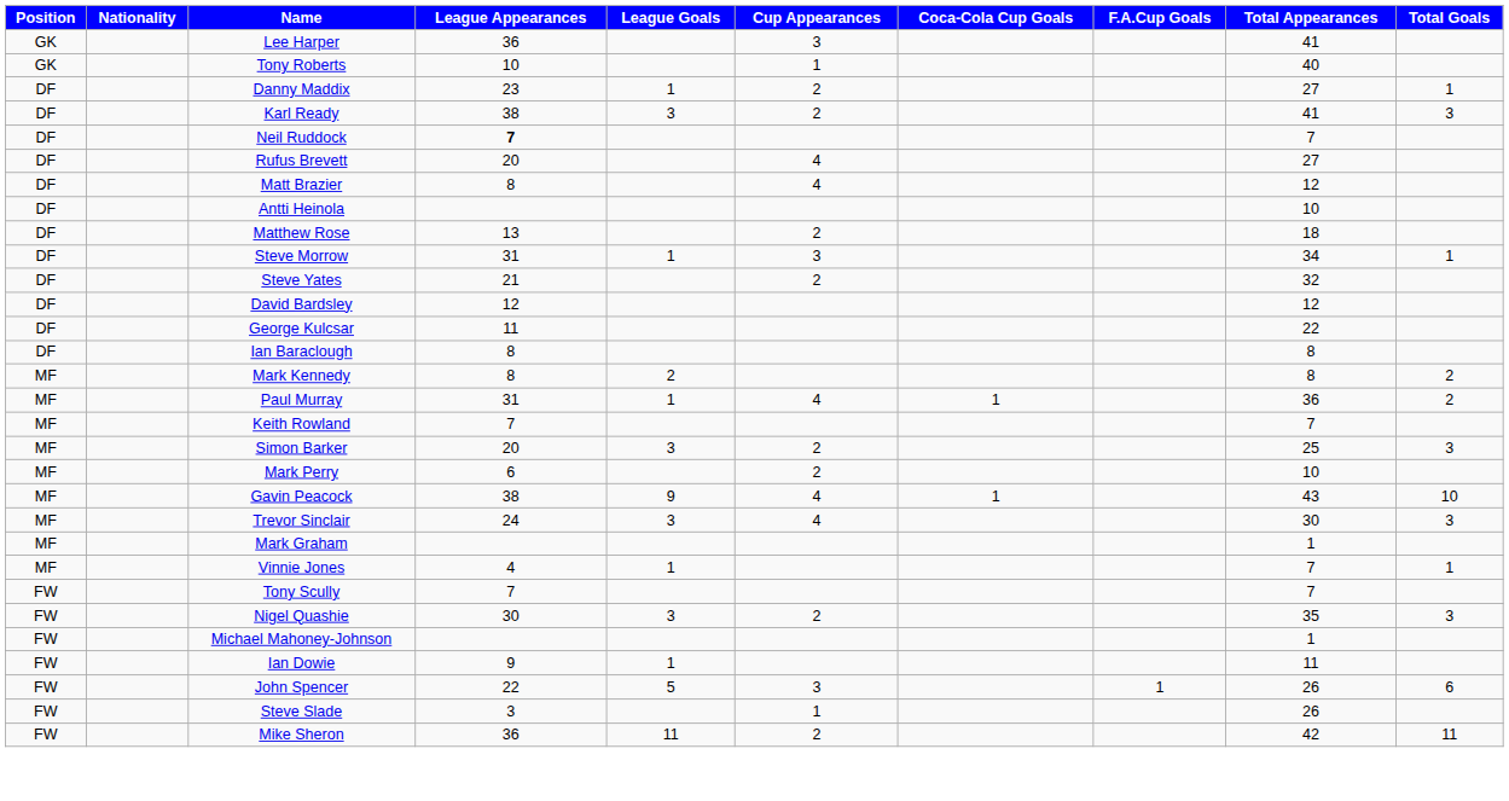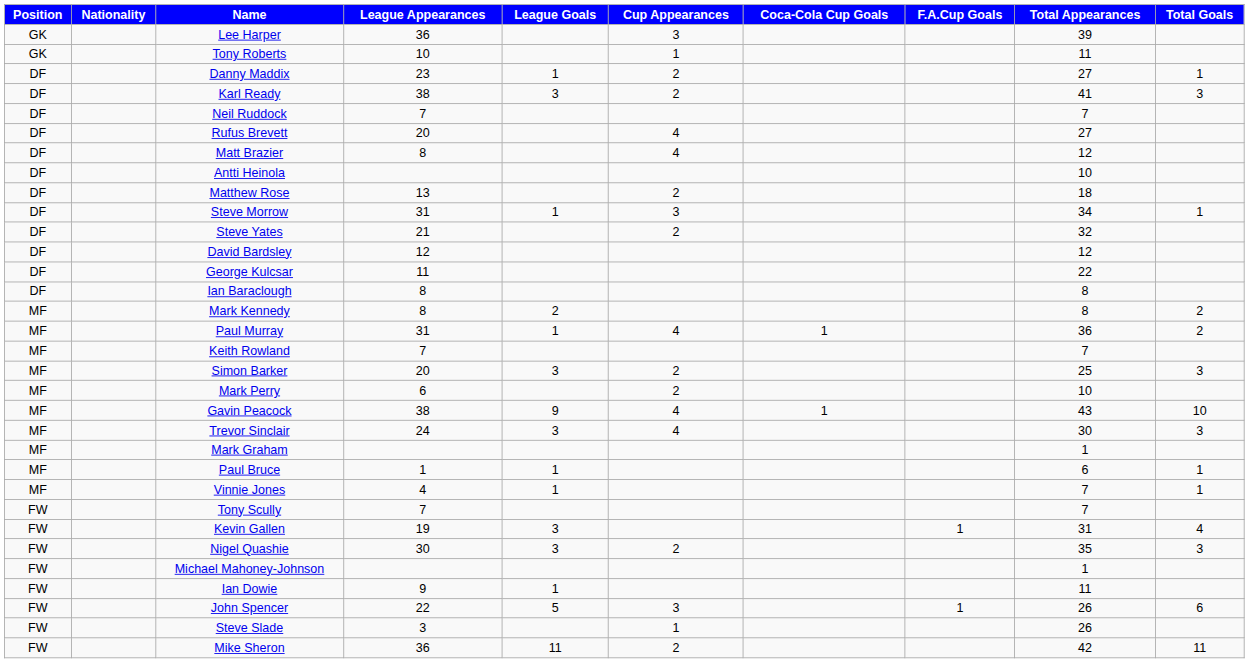 <table class="wikitable" style="text-align:center; font-size:90%; width:90%;">
 <tr>
 <th style="background:#0000FF; color:#FFFFFF; text-align:center;">Position</th>
 <th style="background:#0000FF; color:#FFFFFF; text-align:center;">Nationality</th>
 <th style="background:#0000FF; color:#FFFFFF; text-align:center;"><strong>Name</strong></th>
 <th style="background:#0000FF; color:#FFFFFF; text-align:center;">League Appearances</th>
 <th style="background:#0000FF; color:#FFFFFF; text-align:center;">League Goals</th>
 <th style="background:#0000FF; color:#FFFFFF; text-align:center;">Cup Appearances</th>
 <th style="background:#0000FF; color:#FFFFFF; text-align:center;">Coca-Cola Cup Goals</th>
 <th style="background:#0000FF; color:#FFFFFF; text-align:center;">F.A.Cup Goals</th>
 <th style="background:#0000FF; color:#FFFFFF; text-align:center;">Total Appearances</th>
 <th style="background:#0000FF; color:#FFFFFF; text-align:center;">Total Goals</th>
 </tr>
 <tr>
 <td>GK</td>
 <td></td>
 <td><a href='#'>Lee Harper</a></td>
 <td>36</td>
 <td></td>
 <td>3</td>
 <td></td>
 <td></td>
-<td>41</td>
+<td>39</td>
 <td></td>
 </tr>
 <tr>
 <td>GK</td>
 <td></td>
 <td><a href='#'>Tony Roberts</a></td>
 <td>10</td>
 <td></td>
 <td>1</td>
 <td></td>
 <td></td>
-<td>40</td>
+<td>11</td>
 <td></td>
 </tr>
 <tr>
 <td>DF</td>
 <td></td>
 <td><a href='#'>Danny Maddix</a></td>
 <td>23</td>
 <td>1</td>
 <td>2</td>
 <td></td>
 <td></td>
 <td>27</td>
 <td>1</td>
 </tr>
 <tr>
 <td>DF</td>
 <td></td>
 <td><a href='#'>Karl Ready</a></td>
 <td>38</td>
 <td>3</td>
 <td>2</td>
 <td></td>
 <td></td>
 <td>41</td>
 <td>3</td>
 </tr>
 <tr>
 <td>DF</td>
 <td></td>
 <td><a href='#'>Neil Ruddock</a></td>
-<td><strong>7</strong></td>
+<td>7</td>
 <td></td>
 <td></td>
 <td></td>
 <td></td>
 <td>7</td>
 <td></td>
 </tr>
 <tr>
 <td>DF</td>
 <td></td>
 <td><a href='#'>Rufus Brevett</a></td>
 <td>20</td>
 <td></td>
 <td>4</td>
 <td></td>
 <td></td>
 <td>27</td>
 <td></td>
 </tr>
 <tr>
 <td>DF</td>
 <td></td>
 <td><a href='#'>Matt Brazier</a></td>
 <td>8</td>
 <td></td>
 <td>4</td>
 <td></td>
 <td></td>
 <td>12</td>
 <td></td>
 </tr>
 <tr>
 <td>DF</td>
 <td></td>
 <td><a href='#'>Antti Heinola</a></td>
 <td></td>
 <td></td>
 <td></td>
 <td></td>
 <td></td>
 <td>10</td>
 <td></td>
 </tr>
 <tr>
 <td>DF</td>
 <td></td>
 <td><a href='#'>Matthew Rose</a></td>
 <td>13</td>
 <td></td>
 <td>2</td>
 <td></td>
 <td></td>
 <td>18</td>
 <td></td>
 </tr>
 <tr>
 <td>DF</td>
 <td></td>
 <td><a href='#'>Steve Morrow</a></td>
 <td>31</td>
 <td>1</td>
 <td>3</td>
 <td></td>
 <td></td>
 <td>34</td>
 <td>1</td>
 </tr>
 <tr>
 <td>DF</td>
 <td></td>
 <td><a href='#'>Steve Yates</a></td>
 <td>21</td>
 <td></td>
 <td>2</td>
 <td></td>
 <td></td>
 <td>32</td>
 <td></td>
 </tr>
 <tr>
 <td>DF</td>
 <td></td>
 <td><a href='#'>David Bardsley</a></td>
 <td>12</td>
 <td></td>
 <td></td>
 <td></td>
 <td></td>
 <td>12</td>
 <td></td>
 </tr>
 <tr>
 <td>DF</td>
 <td></td>
 <td><a href='#'>George Kulcsar</a></td>
 <td>11</td>
 <td></td>
 <td></td>
 <td></td>
 <td></td>
 <td>22</td>
 <td></td>
 </tr>
 <tr>
 <td>DF</td>
 <td></td>
 <td><a href='#'>Ian Baraclough</a></td>
 <td>8</td>
 <td></td>
 <td></td>
 <td></td>
 <td></td>
 <td>8</td>
 <td></td>
 </tr>
 <tr>
 <td>MF</td>
 <td></td>
 <td><a href='#'>Mark Kennedy</a></td>
 <td>8</td>
 <td>2</td>
 <td></td>
 <td></td>
 <td></td>
 <td>8</td>
 <td>2</td>
 </tr>
 <tr>
 <td>MF</td>
 <td></td>
 <td><a href='#'>Paul Murray</a></td>
 <td>31</td>
 <td>1</td>
 <td>4</td>
 <td>1</td>
 <td></td>
 <td>36</td>
 <td>2</td>
 </tr>
 <tr>
 <td>MF</td>
 <td></td>
 <td><a href='#'>Keith Rowland</a></td>
 <td>7</td>
 <td></td>
 <td></td>
 <td></td>
 <td></td>
 <td>7</td>
 <td></td>
 </tr>
 <tr>
 <td>MF</td>
 <td></td>
 <td><a href='#'>Simon Barker</a></td>
 <td>20</td>
 <td>3</td>
 <td>2</td>
 <td></td>
 <td></td>
 <td>25</td>
 <td>3</td>
 </tr>
 <tr>
 <td>MF</td>
 <td></td>
 <td><a href='#'>Mark Perry</a></td>
 <td>6</td>
 <td></td>
 <td>2</td>
 <td></td>
 <td></td>
 <td>10</td>
 <td></td>
 </tr>
 <tr>
 <td>MF</td>
 <td></td>
 <td><a href='#'>Gavin Peacock</a></td>
 <td>38</td>
 <td>9</td>
 <td>4</td>
 <td>1</td>
 <td></td>
 <td>43</td>
 <td>10</td>
 </tr>
 <tr>
 <td>MF</td>
 <td></td>
 <td><a href='#'>Trevor Sinclair</a></td>
 <td>24</td>
 <td>3</td>
 <td>4</td>
 <td></td>
 <td></td>
 <td>30</td>
 <td>3</td>
 </tr>
 <tr>
 <td>MF</td>
 <td></td>
 <td><a href='#'>Mark Graham</a></td>
 <td></td>
 <td></td>
 <td></td>
 <td></td>
 <td></td>
 <td>1</td>
 <td></td>
 </tr>
 <tr>
 <td>MF</td>
 <td></td>
+<td><a href='#'>Paul Bruce</a></td>
+<td>1</td>
+<td>1</td>
+<td></td>
+<td></td>
+<td></td>
+<td>6</td>
+<td>1</td>
+</tr>
+<tr>
+<td>MF</td>
+<td></td>
 <td><a href='#'>Vinnie Jones</a></td>
 <td>4</td>
 <td>1</td>
 <td></td>
 <td></td>
 <td></td>
 <td>7</td>
 <td>1</td>
 </tr>
 <tr>
 <td>FW</td>
 <td></td>
 <td><a href='#'>Tony Scully</a></td>
 <td>7</td>
 <td></td>
 <td></td>
 <td></td>
 <td></td>
 <td>7</td>
 <td></td>
+</tr>
+<tr>
+<td>FW</td>
+<td></td>
+<td><a href='#'>Kevin Gallen</a></td>
+<td>19</td>
+<td>3</td>
+<td></td>
+<td></td>
+<td>1</td>
+<td>31</td>
+<td>4</td>
 </tr>
 <tr>
 <td>FW</td>
 <td></td>
 <td><a href='#'>Nigel Quashie</a></td>
 <td>30</td>
 <td>3</td>
 <td>2</td>
 <td></td>
 <td></td>
 <td>35</td>
 <td>3</td>
 </tr>
 <tr>
 <td>FW</td>
 <td></td>
 <td><a href='#'>Michael Mahoney-Johnson</a></td>
 <td></td>
 <td></td>
 <td></td>
 <td></td>
 <td></td>
 <td>1</td>
 <td></td>
 </tr>
 <tr>
 <td>FW</td>
 <td></td>
 <td><a href='#'>Ian Dowie</a></td>
 <td>9</td>
 <td>1</td>
 <td></td>
 <td></td>
 <td></td>
 <td>11</td>
 <td></td>
 </tr>
 <tr>
 <td>FW</td>
 <td></td>
 <td><a href='#'>John Spencer</a></td>
 <td>22</td>
 <td>5</td>
 <td>3</td>
 <td></td>
 <td>1</td>
 <td>26</td>
 <td>6</td>
 </tr>
 <tr>
 <td>FW</td>
 <td></td>
 <td><a href='#'>Steve Slade</a></td>
 <td>3</td>
 <td></td>
 <td>1</td>
 <td></td>
 <td></td>
 <td>26</td>
 <td></td>
 </tr>
 <tr>
 <td>FW</td>
 <td></td>
 <td><a href='#'>Mike Sheron</a></td>
 <td>36</td>
 <td>11</td>
 <td>2</td>
 <td></td>
 <td></td>
 <td>42</td>
 <td>11</td>
 </tr>
 </table>
